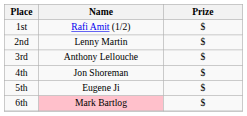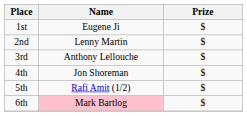 <table class="wikitable" style="text-align:center">
 <tr>
 <th width="50">Place</th>
 <th width="200">Name</th>
 <th width="125">Prize</th>
 </tr>
 <tr>
 <td>1st</td>
-<td><a href='#'>Rafi Amit</a> (1/2)</td>
+<td>Eugene Ji</td>
 <td>$</td>
 </tr>
 <tr>
 <td>2nd</td>
 <td>Lenny Martin</td>
 <td>$</td>
 </tr>
 <tr>
 <td>3rd</td>
 <td>Anthony Lellouche</td>
 <td>$</td>
 </tr>
 <tr>
 <td>4th</td>
 <td>Jon Shoreman</td>
 <td>$</td>
 </tr>
 <tr>
 <td>5th</td>
-<td>Eugene Ji</td>
+<td><a href='#'>Rafi Amit</a> (1/2)</td>
 <td>$</td>
 </tr>
 <tr>
 <td>6th</td>
 <td style="background: pink;">Mark Bartlog</td>
 <td>$</td>
 </tr>
 <tr>
 </tr>
 </table>
